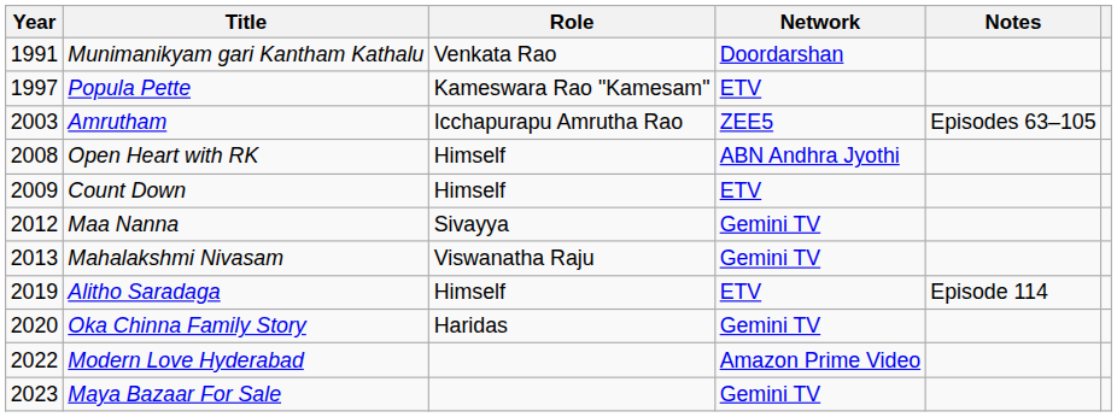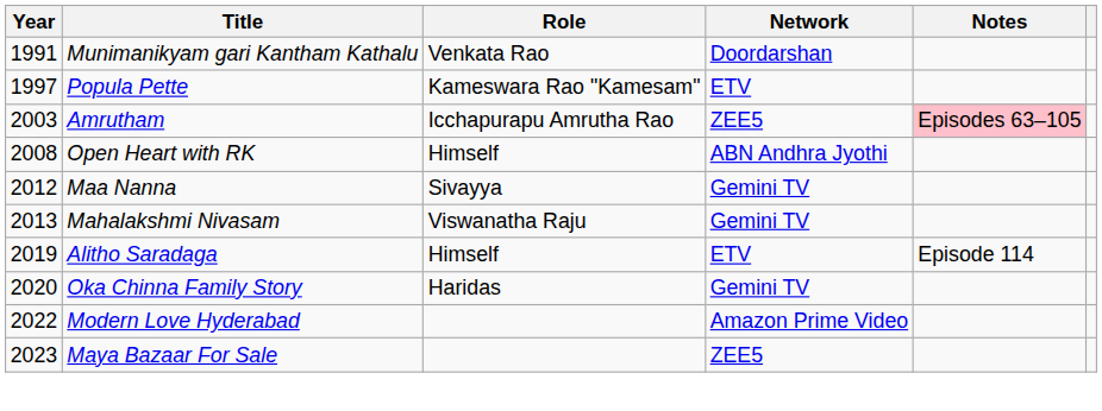 <table class="wikitable sortable">
 <tr style="text-align:center; font-size:95%;">
 <th>Year</th>
 <th>Title</th>
 <th>Role</th>
 <th>Network</th>
 <th>Notes</th>
 <th></th>
 </tr>
 <tr>
 <td>1991</td>
 <td><em>Munimanikyam gari Kantham Kathalu</em></td>
 <td>Venkata Rao</td>
 <td><a href='#'>Doordarshan</a></td>
 <td></td>
 <td></td>
 </tr>
 <tr>
 <td>1997</td>
 <td><em><a href='#'>Popula Pette</a></em></td>
 <td>Kameswara Rao "Kamesam"</td>
 <td><a href='#'>ETV</a></td>
 <td></td>
 <td></td>
 </tr>
 <tr>
 <td>2003</td>
 <td><a href='#'><em>Amrutham</em></a></td>
 <td>Icchapurapu Amrutha Rao</td>
 <td><a href='#'>ZEE5</a></td>
-<td>Episodes 63–105</td>
+<td style="background: pink;">Episodes 63–105</td>
 <td></td>
 </tr>
 <tr>
 <td>2008</td>
 <td><em>Open Heart with RK</em></td>
 <td>Himself</td>
 <td><a href='#'>ABN Andhra Jyothi</a></td>
-<td></td>
-<td></td>
-</tr>
-<tr>
-<td>2009</td>
-<td><em>Count Down</em></td>
-<td>Himself</td>
-<td><a href='#'>ETV</a></td>
 <td></td>
 <td></td>
 </tr>
 <tr>
 <td>2012</td>
 <td><em>Maa Nanna</em></td>
 <td>Sivayya</td>
 <td><a href='#'>Gemini TV</a></td>
 <td></td>
 <td></td>
 </tr>
 <tr>
 <td>2013</td>
 <td><em>Mahalakshmi Nivasam</em></td>
 <td>Viswanatha Raju</td>
 <td><a href='#'>Gemini TV</a></td>
 <td></td>
 <td></td>
 </tr>
 <tr>
 <td>2019</td>
 <td><em><a href='#'>Alitho Saradaga</a></em></td>
 <td>Himself</td>
 <td><a href='#'>ETV</a></td>
 <td>Episode 114</td>
 <td></td>
 </tr>
 <tr>
 <td>2020</td>
 <td><em><a href='#'>Oka Chinna Family Story</a></em></td>
 <td>Haridas</td>
 <td><a href='#'>Gemini TV</a></td>
 <td></td>
 <td></td>
 </tr>
 <tr>
 <td>2022</td>
 <td><em><a href='#'>Modern Love Hyderabad</a></em></td>
 <td></td>
 <td><a href='#'>Amazon Prime Video</a></td>
 <td></td>
 </tr>
 <tr>
 <td>2023</td>
 <td><em><a href='#'>Maya Bazaar For Sale</a></em></td>
 <td></td>
-<td><a href='#'>Gemini TV</a></td>
+<td><a href='#'>ZEE5</a></td>
 <td></td>
 <td></td>
 </tr>
 </table>
